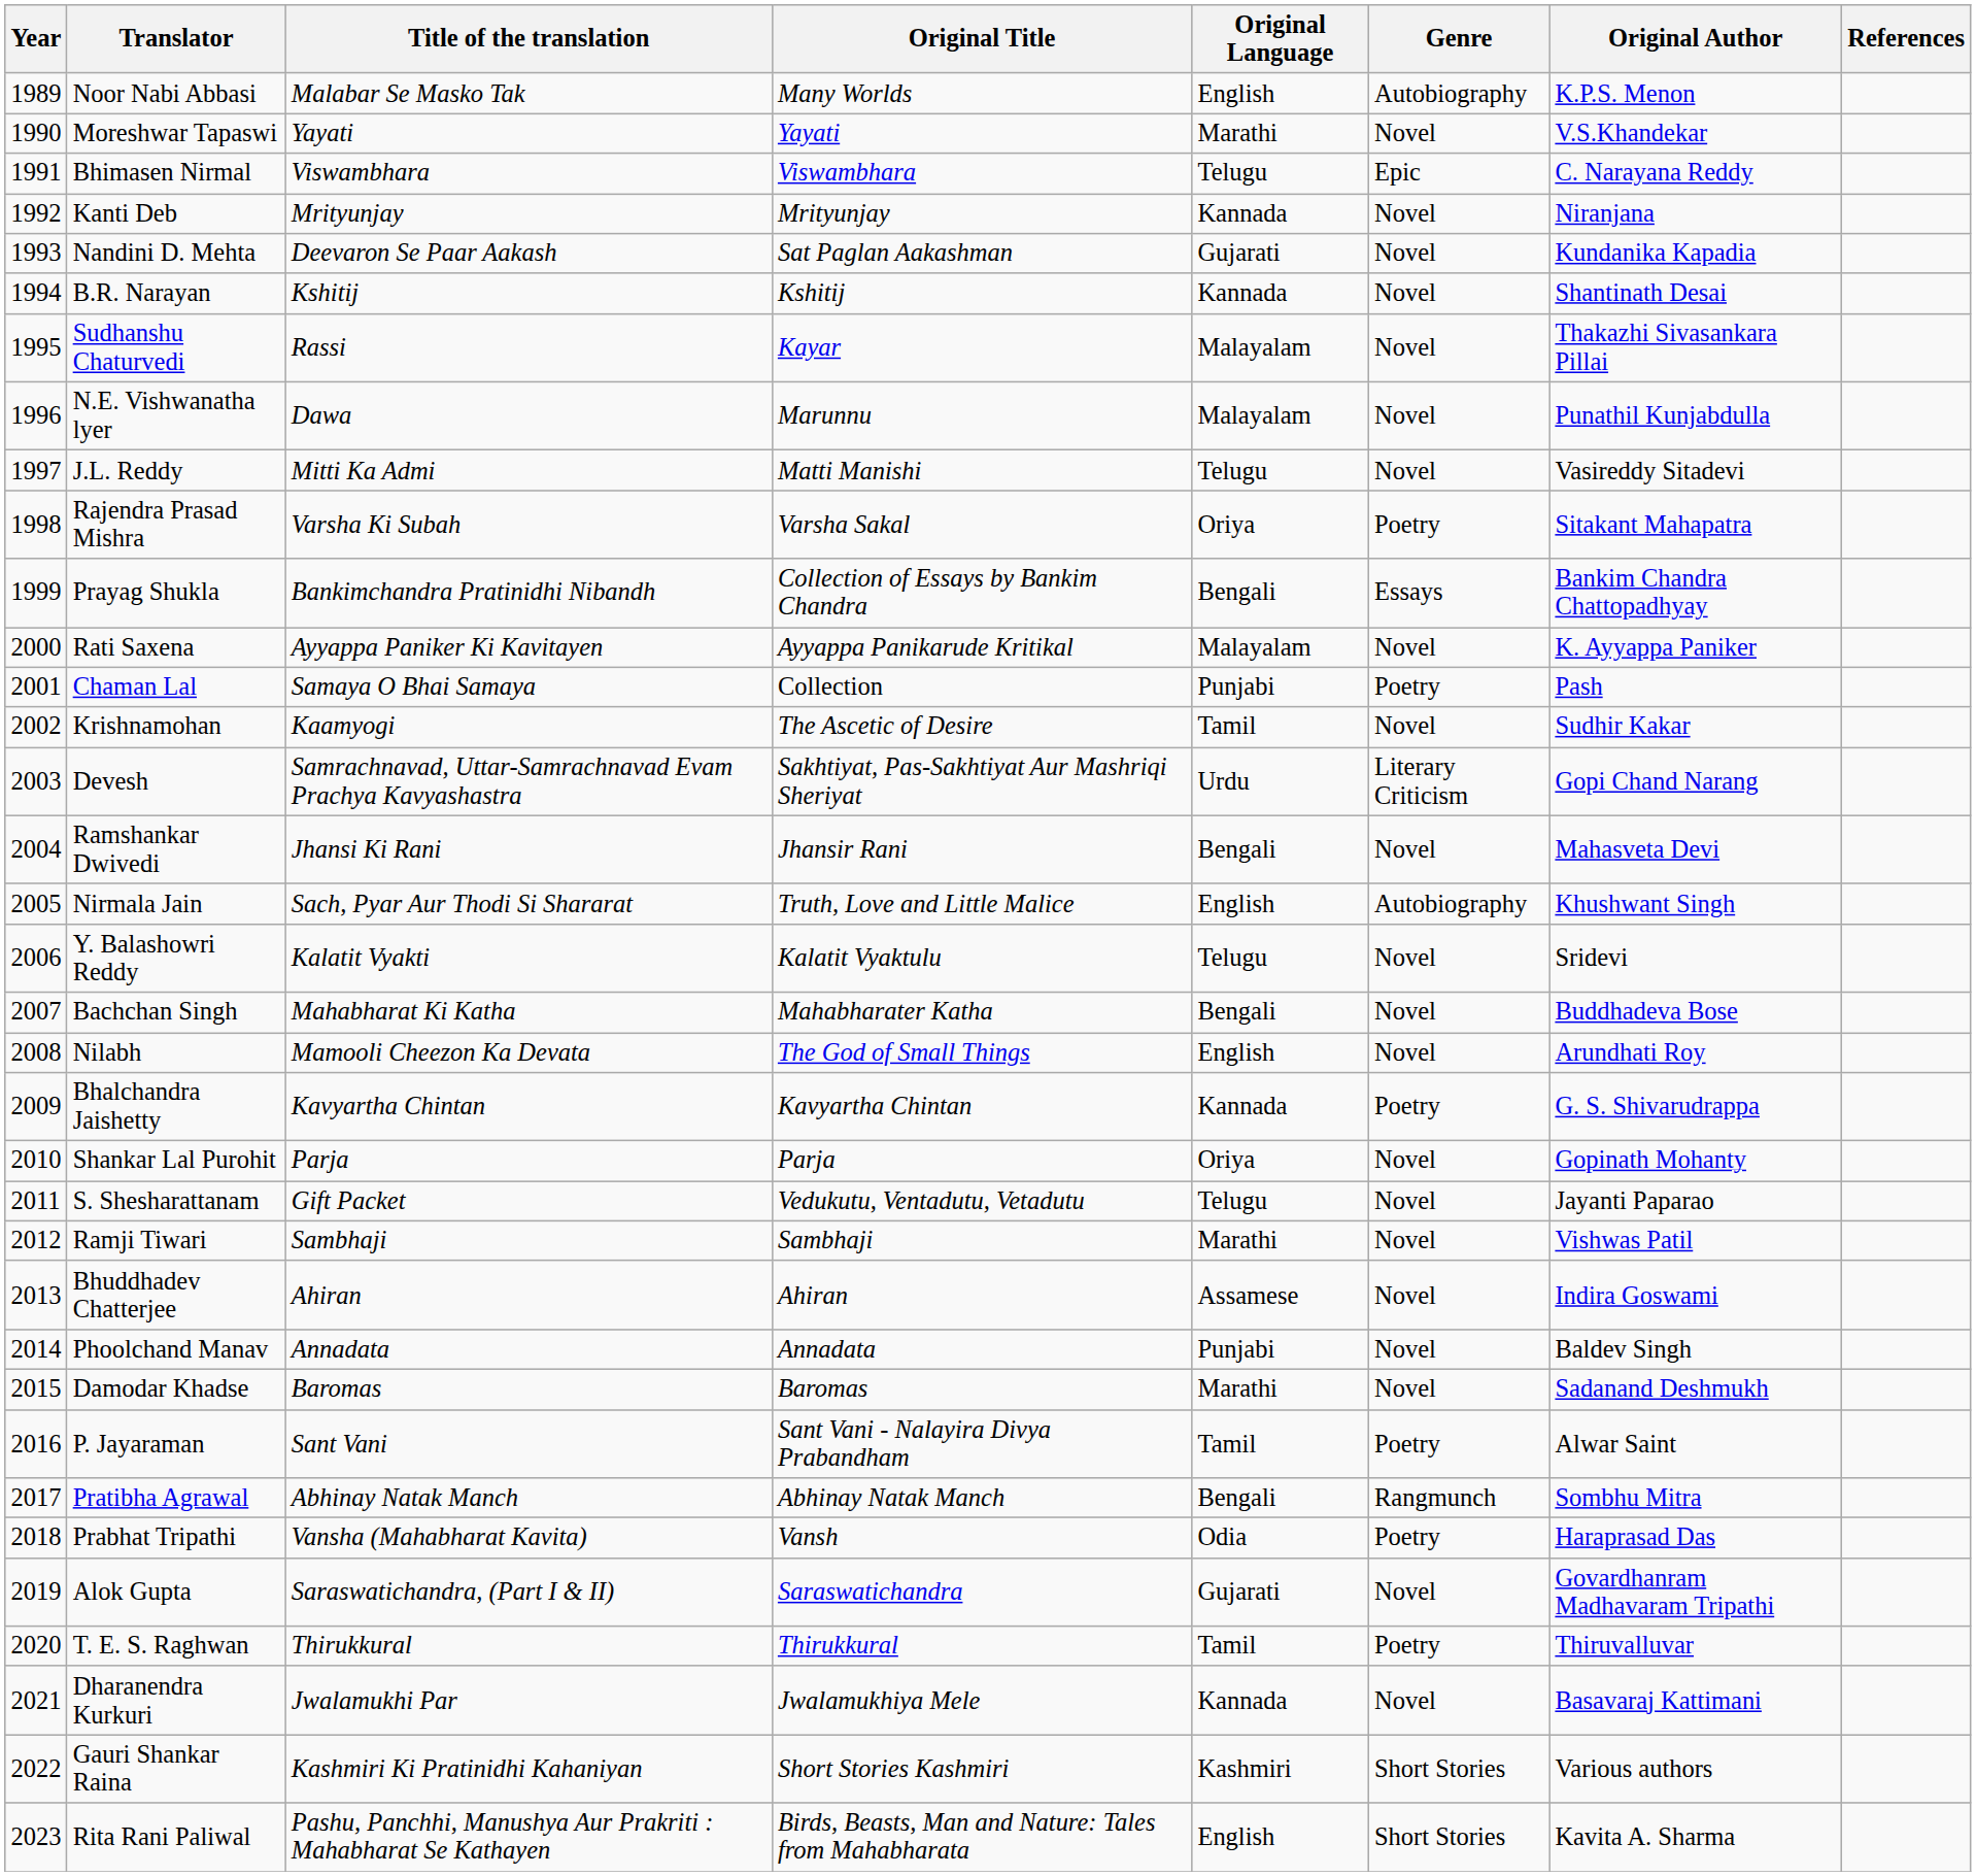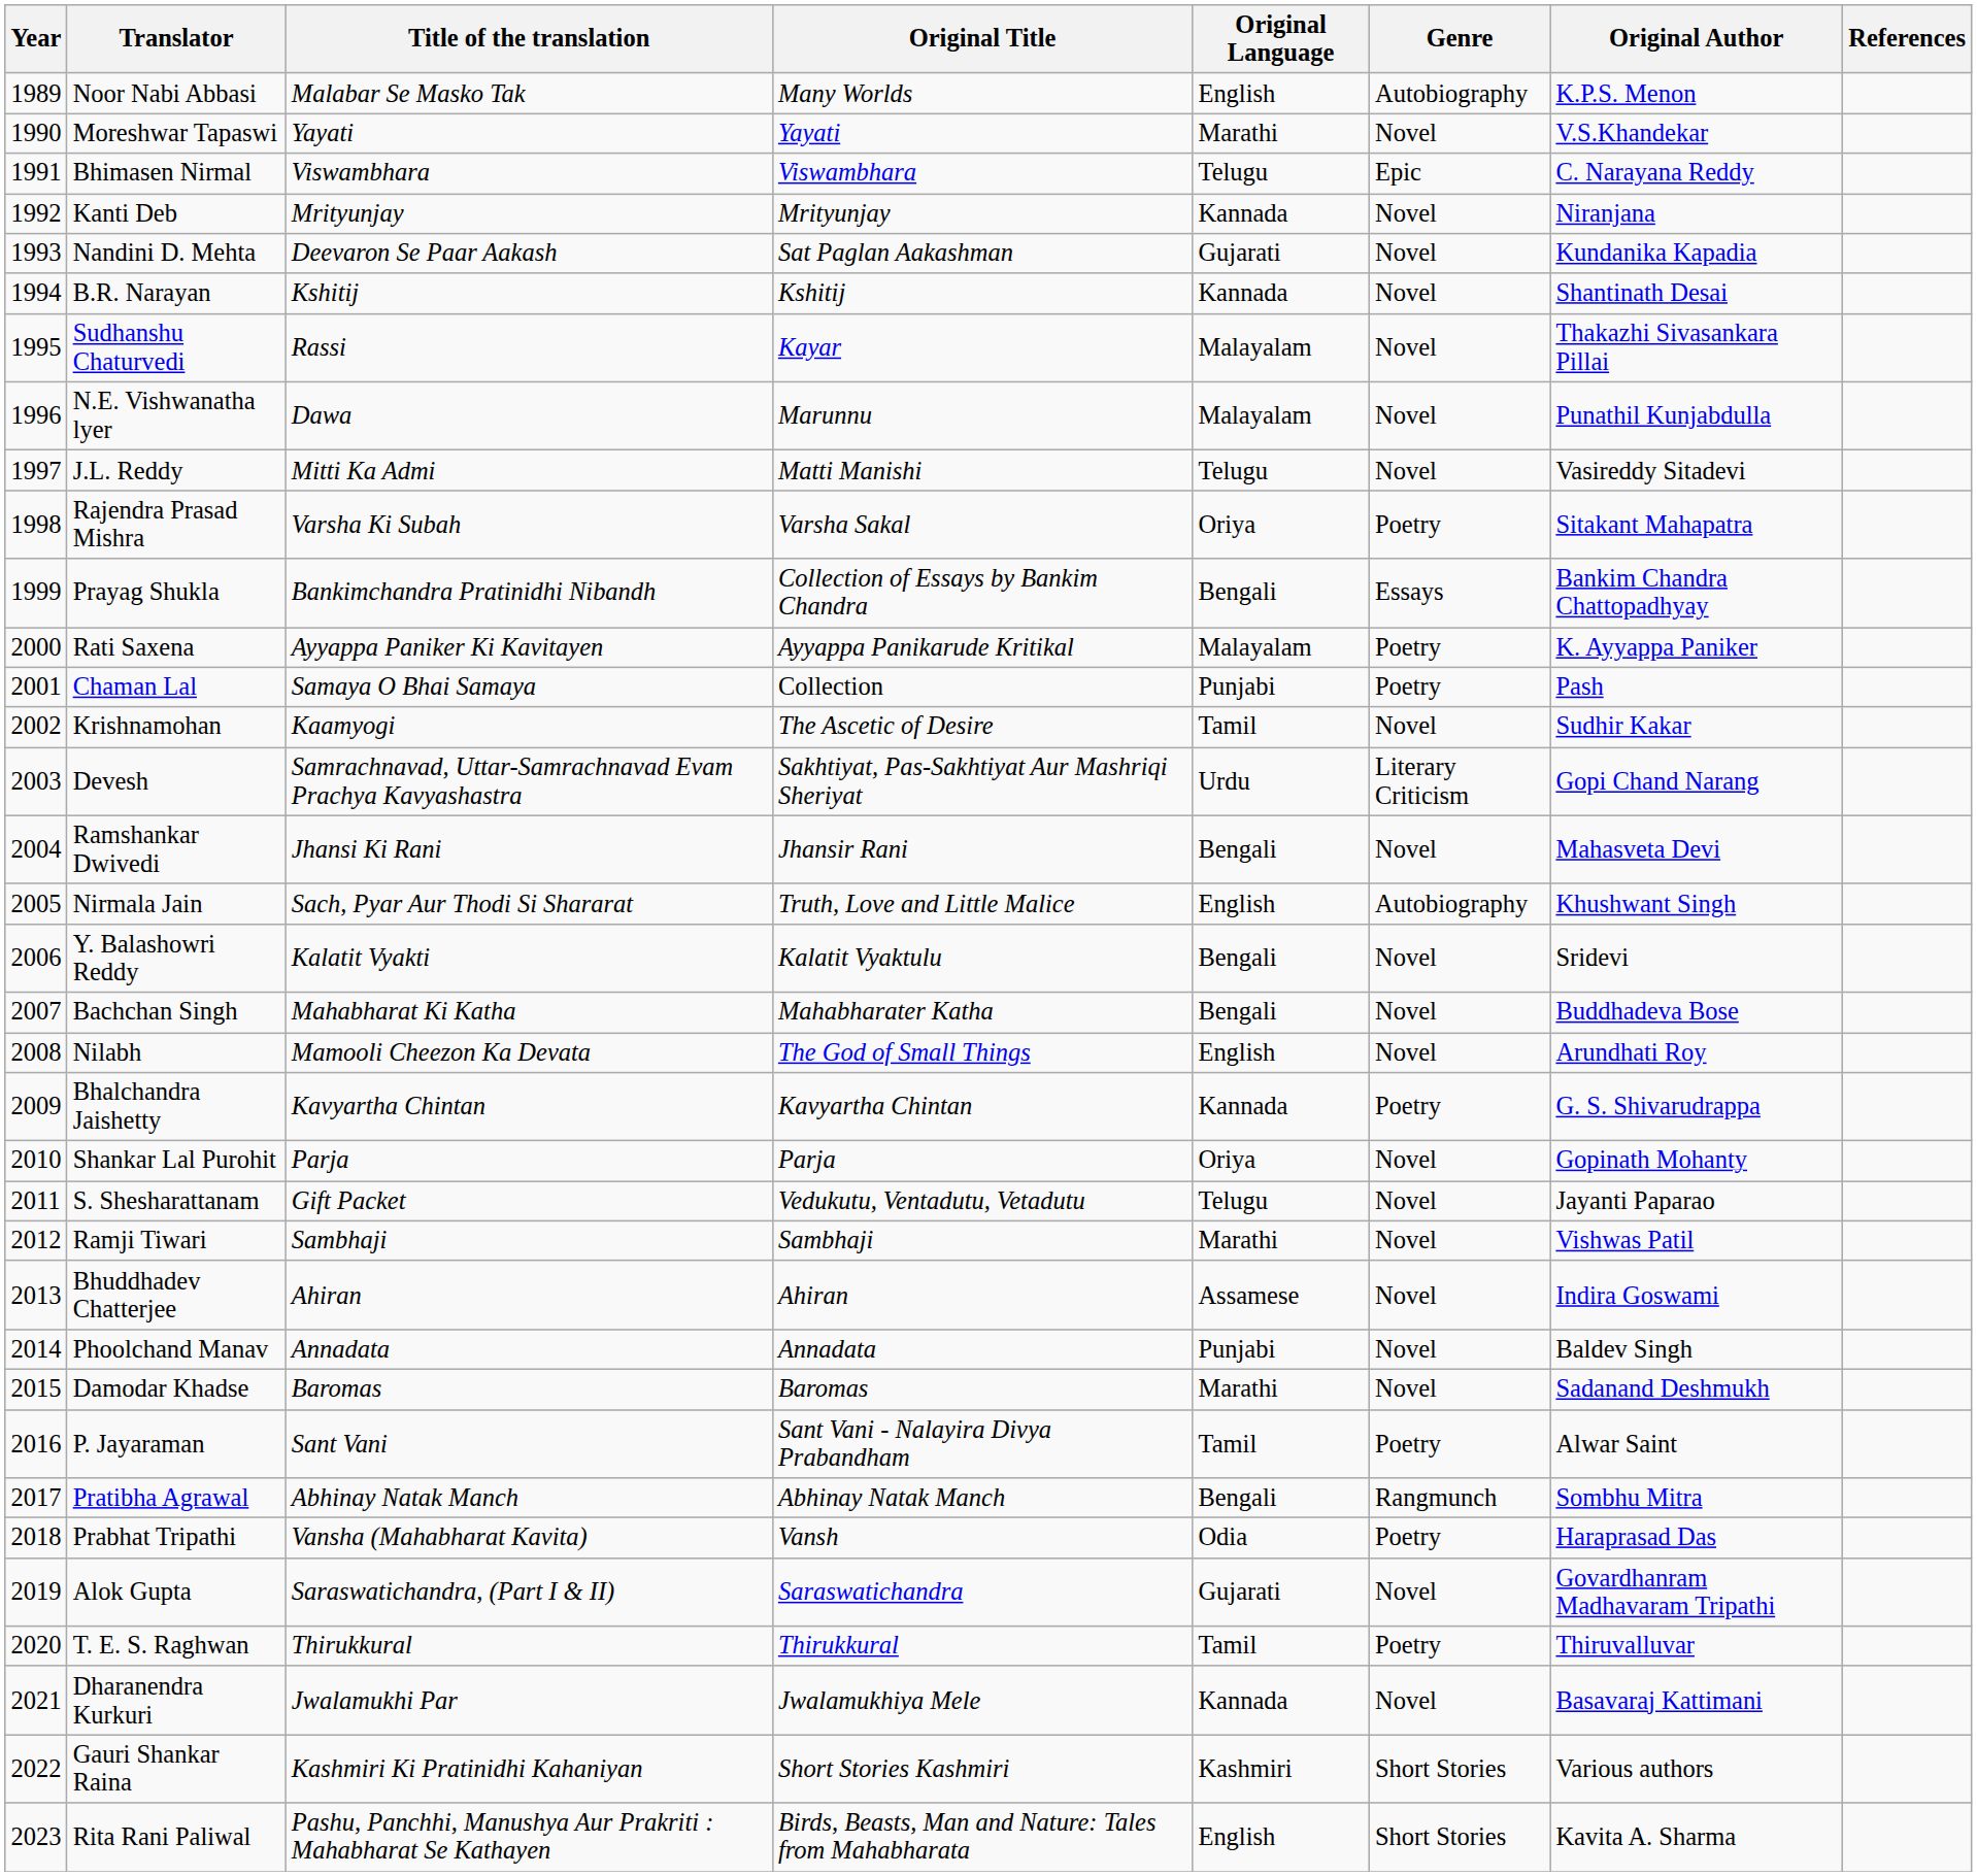 <table class="wikitable sortable">
 <tr>
 <th>Year</th>
 <th>Translator</th>
 <th>Title of the translation</th>
 <th>Original Title</th>
 <th>Original Language</th>
 <th>Genre</th>
 <th>Original Author</th>
 <th class=unsortable>References</th>
 </tr>
 <tr>
 <td>1989</td>
 <td>Noor Nabi Abbasi</td>
 <td><em>Malabar Se Masko Tak</em></td>
 <td><em>Many Worlds</em></td>
 <td>English</td>
 <td>Autobiography</td>
 <td><a href='#'>K.P.S. Menon</a></td>
 <td></td>
 </tr>
 <tr>
 <td>1990</td>
 <td>Moreshwar Tapaswi</td>
 <td><em>Yayati</em></td>
 <td><em><a href='#'>Yayati</a></em></td>
 <td>Marathi</td>
 <td>Novel</td>
 <td><a href='#'>V.S.Khandekar</a></td>
 <td></td>
 </tr>
 <tr>
 <td>1991</td>
 <td>Bhimasen Nirmal</td>
 <td><em>Viswambhara</em></td>
 <td><em><a href='#'>Viswambhara</a></em></td>
 <td>Telugu</td>
 <td>Epic</td>
 <td><a href='#'>C. Narayana Reddy</a></td>
 <td></td>
 </tr>
 <tr>
 <td>1992</td>
 <td>Kanti Deb</td>
 <td><em>Mrityunjay</em></td>
 <td><em>Mrityunjay</em></td>
 <td>Kannada</td>
 <td>Novel</td>
 <td><a href='#'>Niranjana</a></td>
 <td></td>
 </tr>
 <tr>
 <td>1993</td>
 <td>Nandini D. Mehta</td>
 <td><em>Deevaron Se Paar Aakash</em></td>
 <td><em>Sat Paglan Aakashman</em></td>
 <td>Gujarati</td>
 <td>Novel</td>
 <td><a href='#'>Kundanika Kapadia</a></td>
 <td></td>
 </tr>
 <tr>
 <td>1994</td>
 <td>B.R. Narayan</td>
 <td><em>Kshitij</em></td>
 <td><em>Kshitij</em></td>
 <td>Kannada</td>
 <td>Novel</td>
 <td><a href='#'>Shantinath Desai</a></td>
 <td></td>
 </tr>
 <tr>
 <td>1995</td>
 <td><a href='#'>Sudhanshu Chaturvedi</a></td>
 <td><em>Rassi</em></td>
 <td><em><a href='#'>Kayar</a></em></td>
 <td>Malayalam</td>
 <td>Novel</td>
 <td><a href='#'>Thakazhi Sivasankara Pillai</a></td>
 <td></td>
 </tr>
 <tr>
 <td>1996</td>
 <td>N.E. Vishwanatha lyer</td>
 <td><em>Dawa</em></td>
 <td><em>Marunnu</em></td>
 <td>Malayalam</td>
 <td>Novel</td>
 <td><a href='#'>Punathil Kunjabdulla</a></td>
 <td></td>
 </tr>
 <tr>
 <td>1997</td>
 <td>J.L. Reddy</td>
 <td><em>Mitti Ka Admi</em></td>
 <td><em>Matti Manishi</em></td>
 <td>Telugu</td>
 <td>Novel</td>
 <td>Vasireddy Sitadevi</td>
 <td></td>
 </tr>
 <tr>
 <td>1998</td>
 <td>Rajendra Prasad Mishra</td>
 <td><em>Varsha Ki Subah</em></td>
 <td><em>Varsha Sakal</em></td>
 <td>Oriya</td>
 <td>Poetry</td>
 <td><a href='#'>Sitakant Mahapatra</a></td>
 <td></td>
 </tr>
 <tr>
 <td>1999</td>
 <td>Prayag Shukla</td>
 <td><em>Bankimchandra Pratinidhi Nibandh</em></td>
 <td><em>Collection of Essays by Bankim Chandra</em></td>
 <td>Bengali</td>
 <td>Essays</td>
 <td><a href='#'>Bankim Chandra Chattopadhyay</a></td>
 <td></td>
 </tr>
 <tr>
 <td>2000</td>
 <td>Rati Saxena</td>
 <td><em>Ayyappa Paniker Ki Kavitayen</em></td>
 <td><em>Ayyappa Panikarude Kritikal</em></td>
 <td>Malayalam</td>
-<td>Novel</td>
+<td>Poetry</td>
 <td><a href='#'>K. Ayyappa Paniker</a></td>
 <td></td>
 </tr>
 <tr>
 <td>2001</td>
 <td><a href='#'>Chaman Lal</a></td>
 <td><em>Samaya O Bhai Samaya</em></td>
 <td>Collection</td>
 <td>Punjabi</td>
 <td>Poetry</td>
 <td><a href='#'>Pash</a></td>
 <td></td>
 </tr>
 <tr>
 <td>2002</td>
 <td>Krishnamohan</td>
 <td><em>Kaamyogi</em></td>
 <td><em>The Ascetic of Desire</em></td>
 <td>Tamil</td>
 <td>Novel</td>
 <td><a href='#'>Sudhir Kakar</a></td>
 <td></td>
 </tr>
 <tr>
 <td>2003</td>
 <td>Devesh</td>
 <td><em>Samrachnavad, Uttar-Samrachnavad Evam Prachya Kavyashastra</em></td>
 <td><em>Sakhtiyat, Pas-Sakhtiyat Aur Mashriqi Sheriyat</em></td>
 <td>Urdu</td>
 <td>Literary Criticism</td>
 <td><a href='#'>Gopi Chand Narang</a></td>
 <td></td>
 </tr>
 <tr>
 <td>2004</td>
 <td>Ramshankar Dwivedi</td>
 <td><em>Jhansi Ki Rani</em></td>
 <td><em>Jhansir Rani</em></td>
 <td>Bengali</td>
 <td>Novel</td>
 <td><a href='#'>Mahasveta Devi</a></td>
 <td></td>
 </tr>
 <tr>
 <td>2005</td>
 <td>Nirmala Jain</td>
 <td><em>Sach, Pyar Aur Thodi Si Shararat</em></td>
 <td><em>Truth, Love and Little Malice</em></td>
 <td>English</td>
 <td>Autobiography</td>
 <td><a href='#'>Khushwant Singh</a></td>
 <td></td>
 </tr>
 <tr>
 <td>2006</td>
 <td>Y. Balashowri Reddy</td>
 <td><em>Kalatit Vyakti</em></td>
 <td><em>Kalatit Vyaktulu</em></td>
-<td>Telugu</td>
+<td>Bengali</td>
 <td>Novel</td>
 <td>Sridevi</td>
 <td></td>
 </tr>
 <tr>
 <td>2007</td>
 <td>Bachchan Singh</td>
 <td><em>Mahabharat Ki Katha</em></td>
 <td><em>Mahabharater Katha</em></td>
 <td>Bengali</td>
 <td>Novel</td>
 <td><a href='#'>Buddhadeva Bose</a></td>
 <td></td>
 </tr>
 <tr>
 <td>2008</td>
 <td>Nilabh</td>
 <td><em>Mamooli Cheezon Ka Devata</em></td>
 <td><em><a href='#'>The God of Small Things</a></em></td>
 <td>English</td>
 <td>Novel</td>
 <td><a href='#'>Arundhati Roy</a></td>
 <td></td>
 </tr>
 <tr>
 <td>2009</td>
 <td>Bhalchandra Jaishetty</td>
 <td><em>Kavyartha Chintan</em></td>
 <td><em>Kavyartha Chintan</em></td>
 <td>Kannada</td>
 <td>Poetry</td>
 <td><a href='#'>G. S. Shivarudrappa</a></td>
 <td></td>
 </tr>
 <tr>
 <td>2010</td>
 <td>Shankar Lal Purohit</td>
 <td><em>Parja</em></td>
 <td><em>Parja</em></td>
 <td>Oriya</td>
 <td>Novel</td>
 <td><a href='#'>Gopinath Mohanty</a></td>
 <td></td>
 </tr>
 <tr>
 <td>2011</td>
 <td>S. Shesharattanam</td>
 <td><em>Gift Packet</em></td>
 <td><em>Vedukutu, Ventadutu, Vetadutu</em></td>
 <td>Telugu</td>
 <td>Novel</td>
 <td>Jayanti Paparao</td>
 <td></td>
 </tr>
 <tr>
 <td>2012</td>
 <td>Ramji Tiwari</td>
 <td><em>Sambhaji</em></td>
 <td><em>Sambhaji</em></td>
 <td>Marathi</td>
 <td>Novel</td>
 <td><a href='#'>Vishwas Patil</a></td>
 <td></td>
 </tr>
 <tr>
 <td>2013</td>
 <td>Bhuddhadev Chatterjee</td>
 <td><em>Ahiran</em></td>
 <td><em>Ahiran</em></td>
 <td>Assamese</td>
 <td>Novel</td>
 <td><a href='#'>Indira Goswami</a></td>
 <td></td>
 </tr>
 <tr>
 <td>2014</td>
 <td>Phoolchand Manav</td>
 <td><em>Annadata</em></td>
 <td><em>Annadata</em></td>
 <td>Punjabi</td>
 <td>Novel</td>
 <td>Baldev Singh</td>
 <td></td>
 </tr>
 <tr>
 <td>2015</td>
 <td>Damodar Khadse</td>
 <td><em>Baromas</em></td>
 <td><em>Baromas</em></td>
 <td>Marathi</td>
 <td>Novel</td>
 <td><a href='#'>Sadanand Deshmukh</a></td>
 <td></td>
 </tr>
 <tr>
 <td>2016</td>
 <td>P. Jayaraman</td>
 <td><em>Sant Vani</em></td>
 <td><em>Sant Vani - Nalayira Divya Prabandham</em></td>
 <td>Tamil</td>
 <td>Poetry</td>
 <td>Alwar Saint</td>
 <td></td>
 </tr>
 <tr>
 <td>2017</td>
 <td><a href='#'>Pratibha Agrawal</a></td>
 <td><em>Abhinay Natak Manch</em></td>
 <td><em>Abhinay Natak Manch</em></td>
 <td>Bengali</td>
 <td>Rangmunch</td>
 <td><a href='#'>Sombhu Mitra</a></td>
 <td></td>
 </tr>
 <tr>
 <td>2018</td>
 <td>Prabhat Tripathi</td>
 <td><em>Vansha (Mahabharat Kavita)</em></td>
 <td><em>Vansh</em></td>
 <td>Odia</td>
 <td>Poetry</td>
 <td><a href='#'>Haraprasad Das</a></td>
 <td></td>
 </tr>
 <tr>
 <td>2019</td>
 <td>Alok Gupta</td>
 <td><em>Saraswatichandra, (Part I & II)</em></td>
 <td><em><a href='#'>Saraswatichandra</a></em></td>
 <td>Gujarati</td>
 <td>Novel</td>
 <td><a href='#'>Govardhanram Madhavaram Tripathi</a></td>
 <td></td>
 </tr>
 <tr>
 <td>2020</td>
 <td>T. E. S. Raghwan</td>
 <td><em>Thirukkural</em></td>
 <td><em><a href='#'>Thirukkural</a></em></td>
 <td>Tamil</td>
 <td>Poetry</td>
 <td><a href='#'>Thiruvalluvar</a></td>
 <td></td>
 </tr>
 <tr>
 <td>2021</td>
 <td>Dharanendra Kurkuri</td>
 <td><em>Jwalamukhi Par</em></td>
 <td><em>Jwalamukhiya Mele</em></td>
 <td>Kannada</td>
 <td>Novel</td>
 <td><a href='#'>Basavaraj Kattimani</a></td>
 <td></td>
 </tr>
 <tr>
 <td>2022</td>
 <td>Gauri Shankar Raina</td>
 <td><em>Kashmiri Ki Pratinidhi Kahaniyan</em></td>
 <td><em>Short Stories Kashmiri</em></td>
 <td>Kashmiri</td>
 <td>Short Stories</td>
 <td>Various authors</td>
 <td></td>
 </tr>
 <tr>
 <td>2023</td>
 <td>Rita Rani Paliwal</td>
 <td><em>Pashu, Panchhi, Manushya Aur Prakriti : Mahabharat Se Kathayen</em></td>
 <td><em>Birds, Beasts, Man and Nature: Tales from Mahabharata</em></td>
 <td>English</td>
 <td>Short Stories</td>
 <td>Kavita A. Sharma</td>
 <td></td>
 </tr>
 <tr>
 </tr>
 </table>
